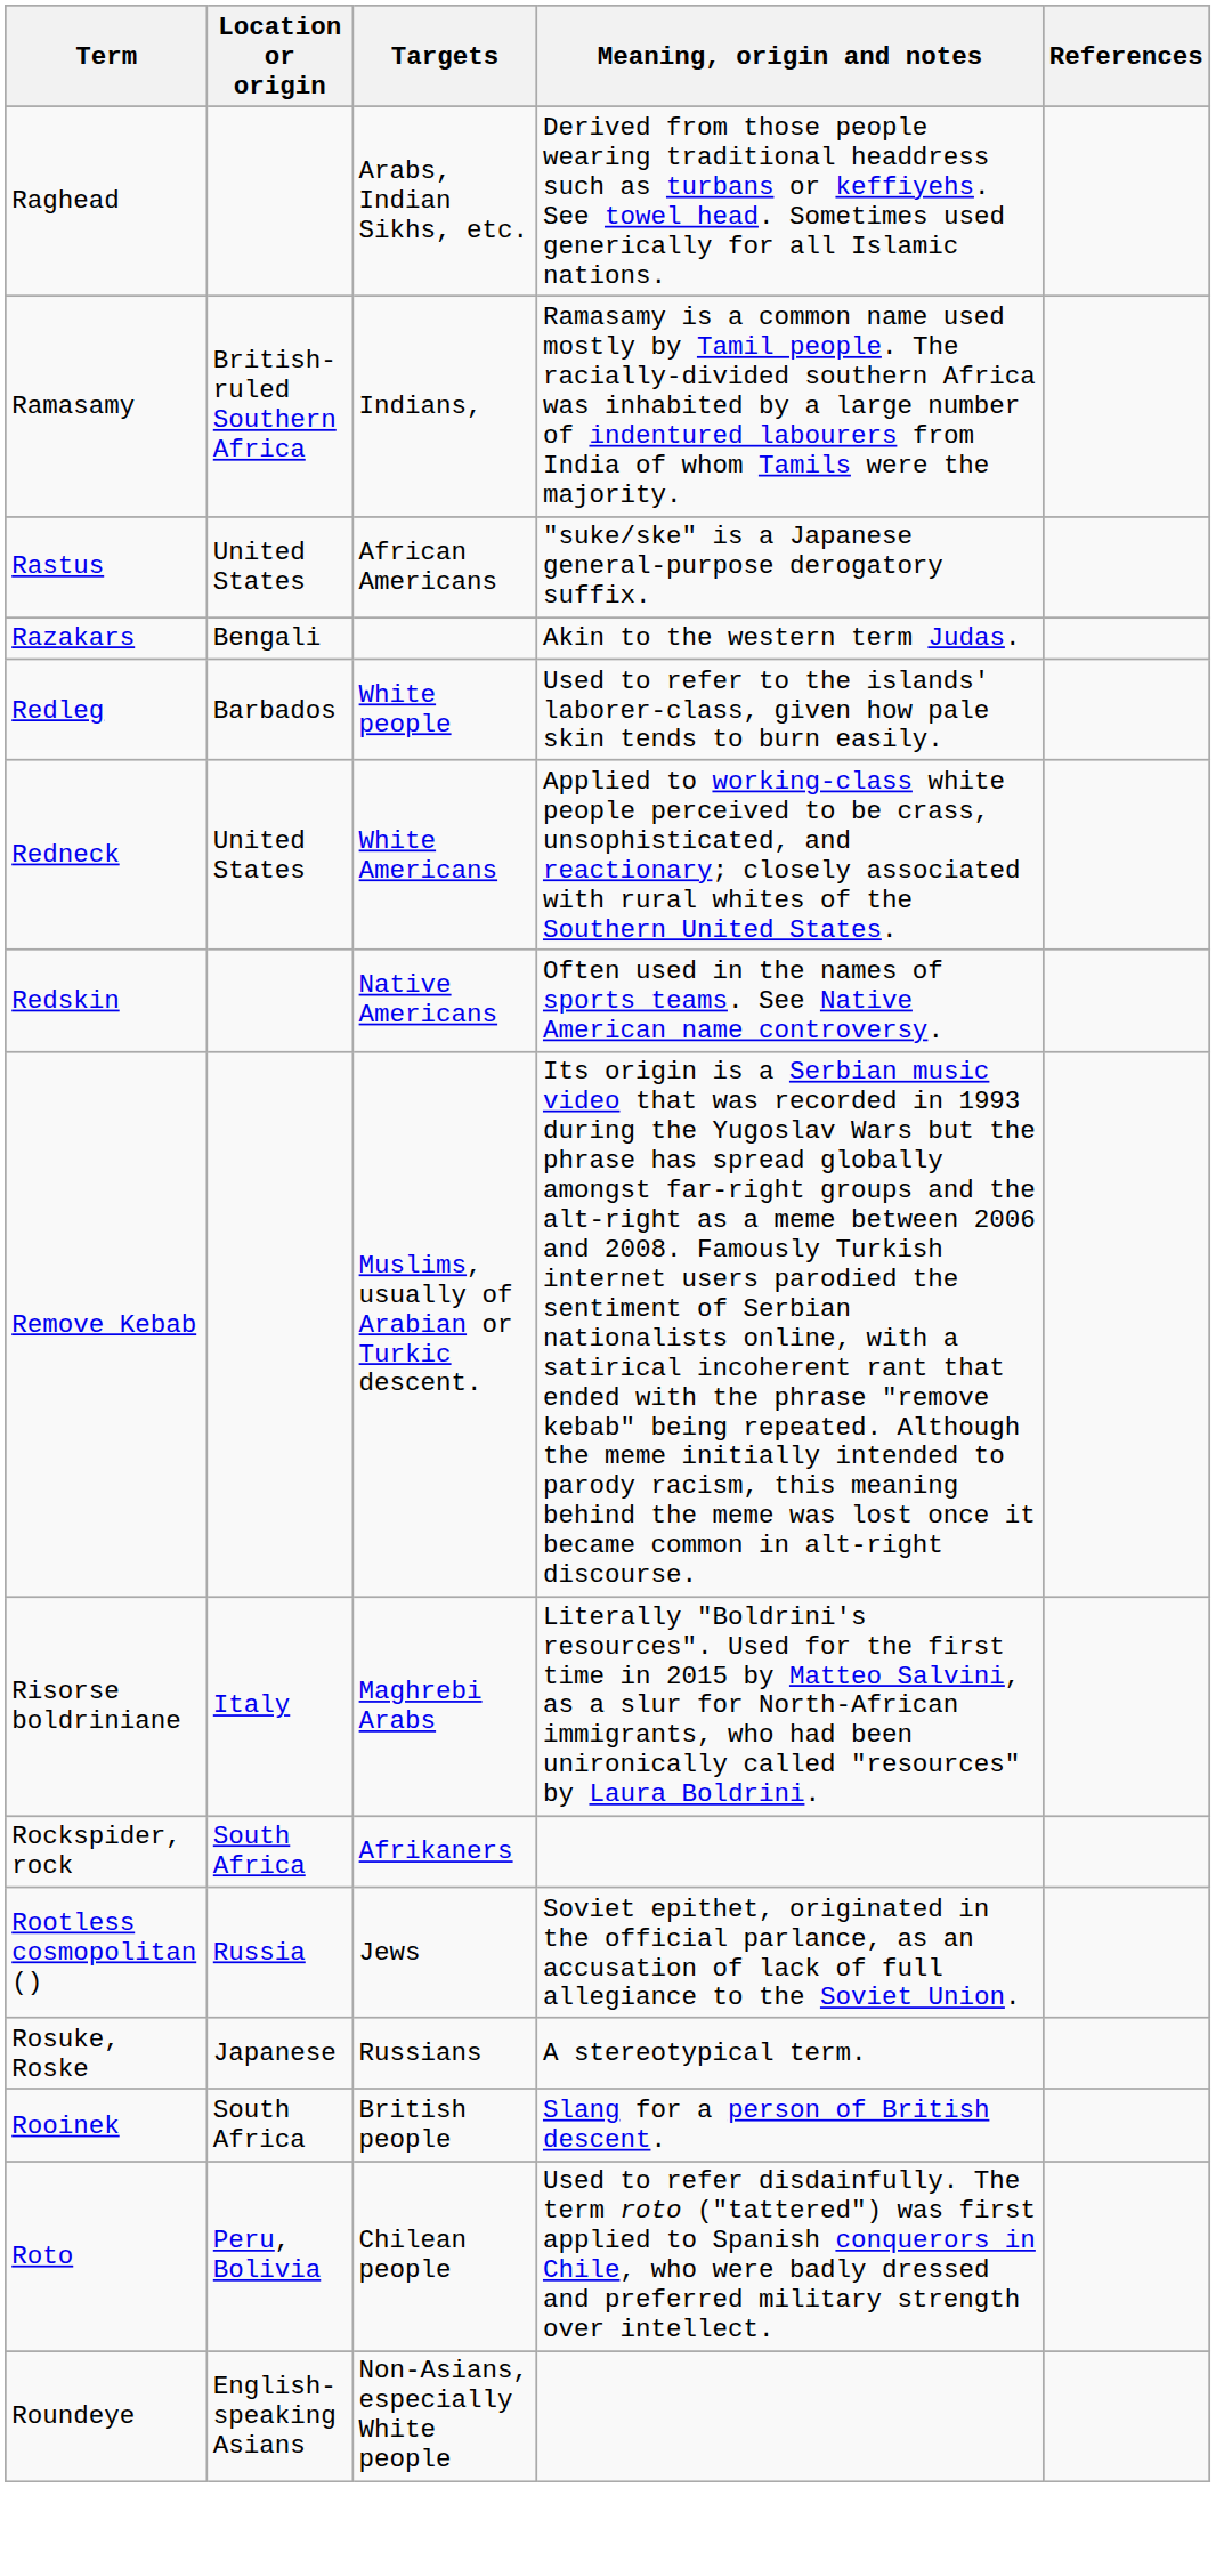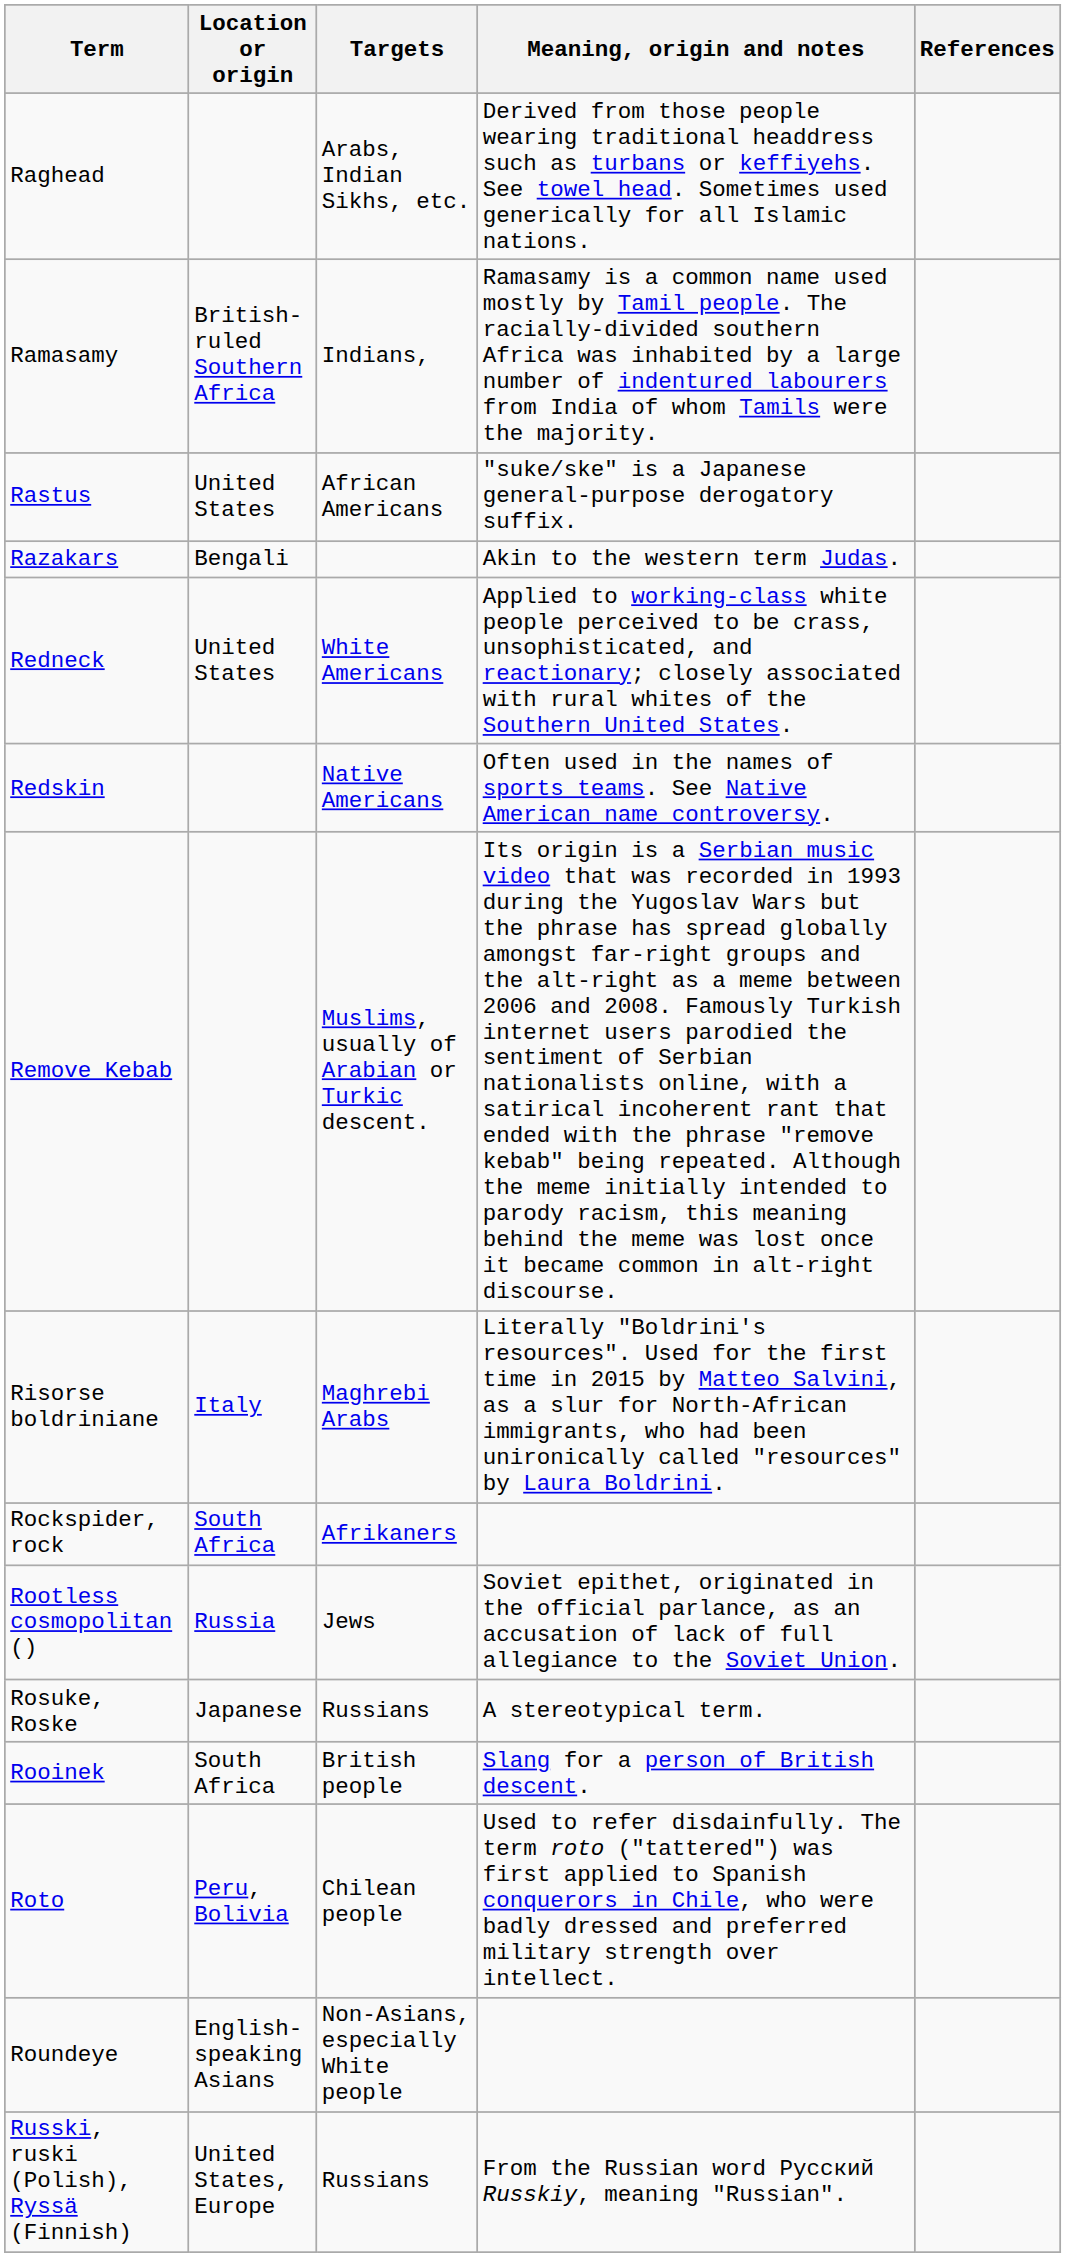 <table class="wikitable">
 <tr>
 <th>Term</th>
 <th>Location or origin</th>
 <th>Targets</th>
 <th>Meaning, origin and notes</th>
 <th>References</th>
 </tr>
 <tr>
 <td>Raghead</td>
 <td></td>
 <td>Arabs, Indian Sikhs, etc.</td>
 <td>Derived from those people wearing traditional headdress such as <a href='#'>turbans</a> or <a href='#'>keffiyehs</a>. See <a href='#'>towel head</a>. Sometimes used generically for all Islamic nations.</td>
 <td></td>
 </tr>
 <tr>
 <td>Ramasamy</td>
 <td>British-ruled <a href='#'>Southern Africa</a></td>
 <td>Indians,</td>
 <td>Ramasamy is a common name used mostly by <a href='#'>Tamil people</a>. The racially-divided southern Africa was inhabited by a large number of <a href='#'>indentured labourers</a> from India of whom <a href='#'>Tamils</a> were the majority.</td>
 <td></td>
 </tr>
 <tr>
 <td><a href='#'>Rastus</a></td>
 <td>United States</td>
 <td>African Americans</td>
 <td>"suke/ske" is a Japanese general-purpose derogatory suffix.</td>
 <td></td>
 </tr>
 <tr>
 <td><a href='#'>Razakars</a></td>
 <td>Bengali</td>
 <td></td>
 <td>Akin to the western term <a href='#'>Judas</a>.</td>
-<td></td>
-</tr>
-<tr>
-<td><a href='#'>Redleg</a></td>
-<td>Barbados</td>
-<td><a href='#'>White people</a></td>
-<td>Used to refer to the islands' laborer-class, given how pale skin tends to burn easily.</td>
 <td></td>
 </tr>
 <tr>
 <td><a href='#'>Redneck</a></td>
 <td>United States</td>
 <td><a href='#'>White Americans</a></td>
 <td>Applied to <a href='#'>working-class</a> white people perceived to be crass, unsophisticated, and <a href='#'>reactionary</a>; closely associated with rural whites of the <a href='#'>Southern United States</a>.</td>
 <td></td>
 </tr>
 <tr>
 <td><a href='#'>Redskin</a></td>
 <td></td>
 <td><a href='#'>Native Americans</a></td>
 <td>Often used in the names of <a href='#'>sports teams</a>. See <a href='#'>Native American name controversy</a>.</td>
 <td></td>
 </tr>
 <tr>
 <td><a href='#'>Remove Kebab</a></td>
 <td></td>
 <td><a href='#'>Muslims</a>, usually of <a href='#'>Arabian</a> or <a href='#'>Turkic</a> descent.</td>
 <td>Its origin is a <a href='#'>Serbian music video</a> that was recorded in 1993 during the Yugoslav Wars but the phrase has spread globally amongst far-right groups and the alt-right as a meme between 2006 and 2008. Famously Turkish internet users parodied the sentiment of Serbian nationalists online, with a satirical incoherent rant that ended with the phrase "remove kebab" being repeated. Although the meme initially intended to parody racism, this meaning behind the meme was lost once it became common in alt-right discourse.</td>
 <td></td>
 </tr>
 <tr>
 <td>Risorse boldriniane</td>
 <td><a href='#'>Italy</a></td>
 <td><a href='#'>Maghrebi Arabs</a></td>
 <td>Literally "Boldrini's resources". Used for the first time in 2015 by <a href='#'>Matteo Salvini</a>, as a slur for North-African immigrants, who had been unironically called "resources" by <a href='#'>Laura Boldrini</a>.</td>
 <td></td>
 </tr>
 <tr>
 <td>Rockspider, rock</td>
 <td><a href='#'>South Africa</a></td>
 <td><a href='#'>Afrikaners</a></td>
 <td></td>
 <td></td>
 </tr>
 <tr>
 <td><a href='#'>Rootless cosmopolitan</a> <br> ()</td>
 <td><a href='#'>Russia</a></td>
 <td>Jews</td>
 <td>Soviet epithet, originated in the official parlance, as an accusation of lack of full allegiance to the <a href='#'>Soviet Union</a>.</td>
 <td></td>
 </tr>
 <tr>
 <td>Rosuke, Roske</td>
 <td>Japanese</td>
 <td>Russians</td>
 <td>A stereotypical term.</td>
 <td></td>
 </tr>
 <tr>
 <td><a href='#'>Rooinek</a></td>
 <td>South Africa</td>
 <td>British people</td>
 <td><a href='#'>Slang</a> for a <a href='#'>person of British descent</a>.</td>
 <td></td>
 </tr>
 <tr>
 <td><a href='#'>Roto</a></td>
 <td><a href='#'>Peru</a>, <a href='#'>Bolivia</a></td>
 <td>Chilean people</td>
 <td>Used to refer disdainfully. The term <em>roto</em> ("tattered") was first applied to Spanish <a href='#'>conquerors in Chile</a>, who were badly dressed and preferred military strength over intellect.</td>
 <td></td>
 </tr>
 <tr>
 <td>Roundeye</td>
 <td>English-speaking Asians</td>
 <td>Non-Asians, especially White people</td>
 <td></td>
 <td></td>
 </tr>
+<tr>
+<td><a href='#'>Russki</a>, ruski (Polish), <a href='#'>Ryssä</a> (Finnish)</td>
+<td>United States,<br>Europe</td>
+<td>Russians</td>
+<td>From the Russian word Русский <em>Russkiy</em>, meaning "Russian".</td>
+<td></td>
+</tr>
 </table>
